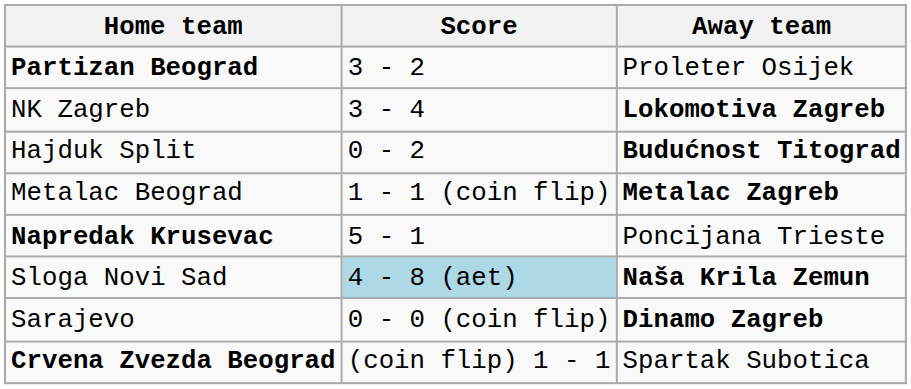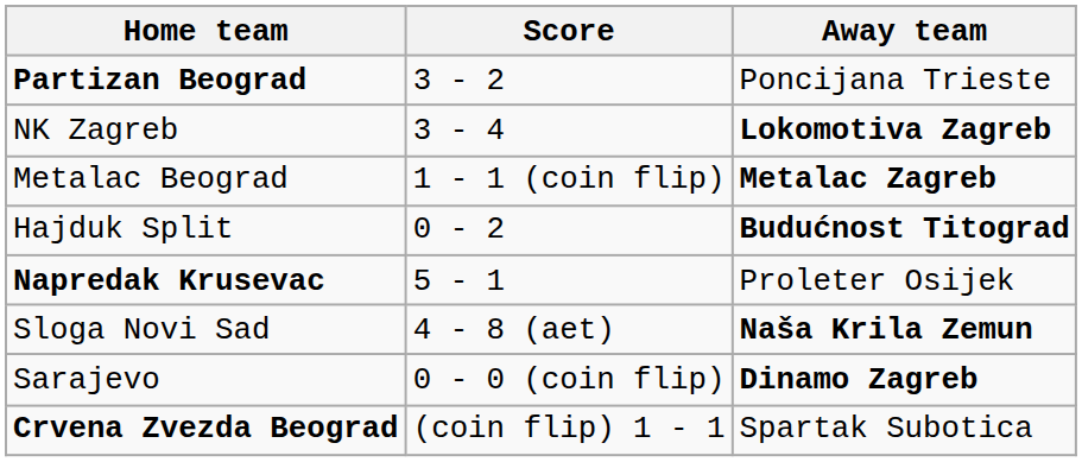 <table class="wikitable sortable">
 <tr>
 <th>Home team</th>
 <th>Score</th>
 <th>Away team</th>
 </tr>
 <tr>
 <td><strong>Partizan Beograd</strong></td>
 <td>3 - 2</td>
-<td>Proleter Osijek</td>
+<td>Poncijana Trieste</td>
 </tr>
 <tr>
 <td>NK Zagreb</td>
 <td>3 - 4</td>
 <td><strong>Lokomotiva Zagreb</strong></td>
 </tr>
 <tr>
+<td>Metalac Beograd</td>
+<td>1 - 1 (coin flip)</td>
+<td><strong>Metalac Zagreb</strong></td>
+</tr>
+<tr>
 <td>Hajduk Split</td>
 <td>0 - 2</td>
 <td><strong>Budućnost Titograd</strong></td>
 </tr>
 <tr>
-<td>Metalac Beograd</td>
-<td>1 - 1 (coin flip)</td>
-<td><strong>Metalac Zagreb</strong></td>
-</tr>
-<tr>
 <td><strong>Napredak Krusevac</strong></td>
 <td>5 - 1</td>
-<td>Poncijana Trieste</td>
+<td>Proleter Osijek</td>
 </tr>
 <tr>
 <td>Sloga Novi Sad</td>
-<td style="background: lightblue;">4 - 8 (aet)</td>
+<td>4 - 8 (aet)</td>
 <td><strong>Naša Krila Zemun</strong></td>
 </tr>
 <tr>
 <td>Sarajevo</td>
 <td>0 - 0 (coin flip)</td>
 <td><strong>Dinamo Zagreb</strong></td>
 </tr>
 <tr>
 <td><strong>Crvena Zvezda Beograd</strong></td>
 <td>(coin flip) 1 - 1</td>
 <td>Spartak Subotica</td>
 </tr>
 </table>
